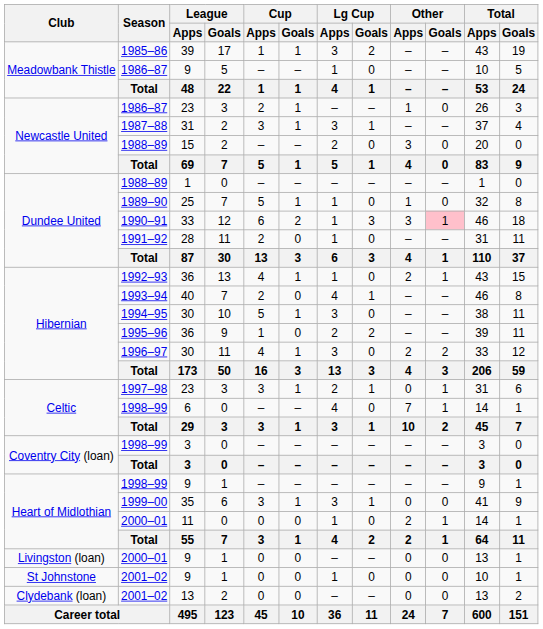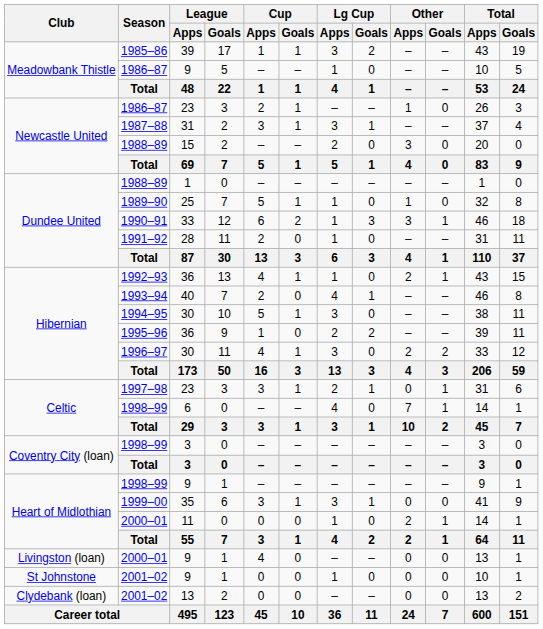 <table class="wikitable" style="font-size:95%; text-align:center">
 <tr>
 <th rowspan=2>Club</th>
 <th rowspan=2>Season</th>
 <th colspan=2>League</th>
 <th colspan=2>Cup</th>
 <th colspan=2>Lg Cup</th>
 <th colspan=2>Other</th>
 <th colspan=2>Total</th>
 </tr>
 <tr>
 <th>Apps</th>
 <th>Goals</th>
 <th>Apps</th>
 <th>Goals</th>
 <th>Apps</th>
 <th>Goals</th>
 <th>Apps</th>
 <th>Goals</th>
 <th>Apps</th>
 <th>Goals</th>
 </tr>
 <tr>
 <td rowspan=3><a href='#'>Meadowbank Thistle</a></td>
 <td><a href='#'>1985–86</a></td>
 <td>39</td>
 <td>17</td>
 <td>1</td>
 <td>1</td>
 <td>3</td>
 <td>2</td>
 <td>–</td>
 <td>–</td>
 <td>43</td>
 <td>19</td>
 </tr>
 <tr>
 <td><a href='#'>1986–87</a></td>
 <td>9</td>
 <td>5</td>
 <td>–</td>
 <td>–</td>
 <td>1</td>
 <td>0</td>
 <td>–</td>
 <td>–</td>
 <td>10</td>
 <td>5</td>
 </tr>
 <tr>
 <th>Total</th>
 <th>48</th>
 <th>22</th>
 <th>1</th>
 <th>1</th>
 <th>4</th>
 <th>1</th>
 <th>–</th>
 <th>–</th>
 <th>53</th>
 <th>24</th>
 </tr>
 <tr>
 <td rowspan=4><a href='#'>Newcastle United</a></td>
 <td><a href='#'>1986–87</a></td>
 <td>23</td>
 <td>3</td>
 <td>2</td>
 <td>1</td>
 <td>–</td>
 <td>–</td>
 <td>1</td>
 <td>0</td>
 <td>26</td>
 <td>3</td>
 </tr>
 <tr>
 <td><a href='#'>1987–88</a></td>
 <td>31</td>
 <td>2</td>
 <td>3</td>
 <td>1</td>
 <td>3</td>
 <td>1</td>
 <td>–</td>
 <td>–</td>
 <td>37</td>
 <td>4</td>
 </tr>
 <tr>
 <td><a href='#'>1988–89</a></td>
 <td>15</td>
 <td>2</td>
 <td>–</td>
 <td>–</td>
 <td>2</td>
 <td>0</td>
 <td>3</td>
 <td>0</td>
 <td>20</td>
 <td>0</td>
 </tr>
 <tr>
 <th>Total</th>
 <th>69</th>
 <th>7</th>
 <th>5</th>
 <th>1</th>
 <th>5</th>
 <th>1</th>
 <th>4</th>
 <th>0</th>
 <th>83</th>
 <th>9</th>
 </tr>
 <tr>
 <td rowspan="5"><a href='#'>Dundee United</a></td>
 <td><a href='#'>1988–89</a></td>
 <td>1</td>
 <td>0</td>
 <td>–</td>
 <td>–</td>
 <td>–</td>
 <td>–</td>
 <td>–</td>
 <td>–</td>
 <td>1</td>
 <td>0</td>
 </tr>
 <tr>
 <td><a href='#'>1989–90</a></td>
 <td>25</td>
 <td>7</td>
 <td>5</td>
 <td>1</td>
 <td>1</td>
 <td>0</td>
 <td>1</td>
 <td>0</td>
 <td>32</td>
 <td>8</td>
 </tr>
 <tr>
 <td><a href='#'>1990–91</a></td>
 <td>33</td>
 <td>12</td>
 <td>6</td>
 <td>2</td>
 <td>1</td>
 <td>3</td>
 <td>3</td>
-<td style="background: pink;">1</td>
+<td>1</td>
 <td>46</td>
 <td>18</td>
 </tr>
 <tr>
 <td><a href='#'>1991–92</a></td>
 <td>28</td>
 <td>11</td>
 <td>2</td>
 <td>0</td>
 <td>1</td>
 <td>0</td>
 <td>–</td>
 <td>–</td>
 <td>31</td>
 <td>11</td>
 </tr>
 <tr>
 <th>Total</th>
 <th>87</th>
 <th>30</th>
 <th>13</th>
 <th>3</th>
 <th>6</th>
 <th>3</th>
 <th>4</th>
 <th>1</th>
 <th>110</th>
 <th>37</th>
 </tr>
 <tr>
 <td rowspan="6"><a href='#'>Hibernian</a></td>
 <td><a href='#'>1992–93</a></td>
 <td>36</td>
 <td>13</td>
 <td>4</td>
 <td>1</td>
 <td>1</td>
 <td>0</td>
 <td>2</td>
 <td>1</td>
 <td>43</td>
 <td>15</td>
 </tr>
 <tr>
 <td><a href='#'>1993–94</a></td>
 <td>40</td>
 <td>7</td>
 <td>2</td>
 <td>0</td>
 <td>4</td>
 <td>1</td>
 <td>–</td>
 <td>–</td>
 <td>46</td>
 <td>8</td>
 </tr>
 <tr>
 <td><a href='#'>1994–95</a></td>
 <td>30</td>
 <td>10</td>
 <td>5</td>
 <td>1</td>
 <td>3</td>
 <td>0</td>
 <td>–</td>
 <td>–</td>
 <td>38</td>
 <td>11</td>
 </tr>
 <tr>
 <td><a href='#'>1995–96</a></td>
 <td>36</td>
 <td>9</td>
 <td>1</td>
 <td>0</td>
 <td>2</td>
 <td>2</td>
 <td>–</td>
 <td>–</td>
 <td>39</td>
 <td>11</td>
 </tr>
 <tr>
 <td><a href='#'>1996–97</a></td>
 <td>30</td>
 <td>11</td>
 <td>4</td>
 <td>1</td>
 <td>3</td>
 <td>0</td>
 <td>2</td>
 <td>2</td>
 <td>33</td>
 <td>12</td>
 </tr>
 <tr>
 <th>Total</th>
 <th>173</th>
 <th>50</th>
 <th>16</th>
 <th>3</th>
 <th>13</th>
 <th>3</th>
 <th>4</th>
 <th>3</th>
 <th>206</th>
 <th>59</th>
 </tr>
 <tr>
 <td rowspan=3><a href='#'>Celtic</a></td>
 <td><a href='#'>1997–98</a></td>
 <td>23</td>
 <td>3</td>
 <td>3</td>
 <td>1</td>
 <td>2</td>
 <td>1</td>
 <td>0</td>
 <td>1</td>
 <td>31</td>
 <td>6</td>
 </tr>
 <tr>
 <td><a href='#'>1998–99</a></td>
 <td>6</td>
 <td>0</td>
 <td>–</td>
 <td>–</td>
 <td>4</td>
 <td>0</td>
 <td>7</td>
 <td>1</td>
 <td>14</td>
 <td>1</td>
 </tr>
 <tr>
 <th>Total</th>
 <th>29</th>
 <th>3</th>
 <th>3</th>
 <th>1</th>
 <th>3</th>
 <th>1</th>
 <th>10</th>
 <th>2</th>
 <th>45</th>
 <th>7</th>
 </tr>
 <tr>
 <td rowspan="2"><a href='#'>Coventry City</a> (loan)</td>
 <td><a href='#'>1998–99</a></td>
 <td>3</td>
 <td>0</td>
 <td>–</td>
 <td>–</td>
 <td>–</td>
 <td>–</td>
 <td>–</td>
 <td>–</td>
 <td>3</td>
 <td>0</td>
 </tr>
 <tr>
 <th>Total</th>
 <th>3</th>
 <th>0</th>
 <th>–</th>
 <th>–</th>
 <th>–</th>
 <th>–</th>
 <th>–</th>
 <th>–</th>
 <th>3</th>
 <th>0</th>
 </tr>
 <tr>
 <td rowspan=4><a href='#'>Heart of Midlothian</a></td>
 <td><a href='#'>1998–99</a></td>
 <td>9</td>
 <td>1</td>
 <td>–</td>
 <td>–</td>
 <td>–</td>
 <td>–</td>
 <td>–</td>
 <td>–</td>
 <td>9</td>
 <td>1</td>
 </tr>
 <tr>
 <td><a href='#'>1999–00</a></td>
 <td>35</td>
 <td>6</td>
 <td>3</td>
 <td>1</td>
 <td>3</td>
 <td>1</td>
 <td>0</td>
 <td>0</td>
 <td>41</td>
 <td>9</td>
 </tr>
 <tr>
 <td><a href='#'>2000–01</a></td>
 <td>11</td>
 <td>0</td>
 <td>0</td>
 <td>0</td>
 <td>1</td>
 <td>0</td>
 <td>2</td>
 <td>1</td>
 <td>14</td>
 <td>1</td>
 </tr>
 <tr>
 <th>Total</th>
 <th>55</th>
 <th>7</th>
 <th>3</th>
 <th>1</th>
 <th>4</th>
 <th>2</th>
 <th>2</th>
 <th>1</th>
 <th>64</th>
 <th>11</th>
 </tr>
 <tr>
 <td><a href='#'>Livingston</a> (loan)</td>
 <td><a href='#'>2000–01</a></td>
 <td>9</td>
 <td>1</td>
-<td>0</td>
+<td>4</td>
 <td>0</td>
 <td>–</td>
 <td>–</td>
 <td>0</td>
 <td>0</td>
 <td>13</td>
 <td>1</td>
 </tr>
 <tr>
 <td><a href='#'>St Johnstone</a></td>
 <td><a href='#'>2001–02</a></td>
 <td>9</td>
 <td>1</td>
 <td>0</td>
 <td>0</td>
 <td>1</td>
 <td>0</td>
 <td>0</td>
 <td>0</td>
 <td>10</td>
 <td>1</td>
 </tr>
 <tr>
 <td><a href='#'>Clydebank</a> (loan)</td>
 <td><a href='#'>2001–02</a></td>
 <td>13</td>
 <td>2</td>
 <td>0</td>
 <td>0</td>
 <td>–</td>
 <td>–</td>
 <td>0</td>
 <td>0</td>
 <td>13</td>
 <td>2</td>
 </tr>
 <tr>
 <th colspan=2>Career total</th>
 <th>495</th>
 <th>123</th>
 <th>45</th>
 <th>10</th>
 <th>36</th>
 <th>11</th>
 <th>24</th>
 <th>7</th>
 <th>600</th>
 <th>151</th>
 </tr>
 </table>
